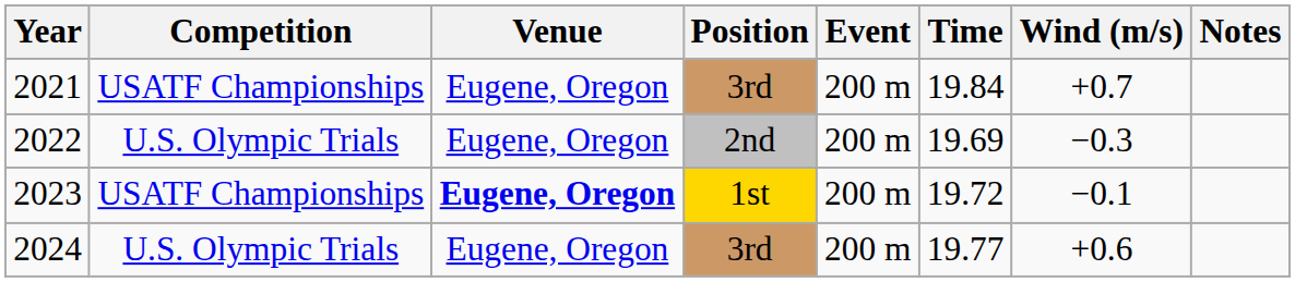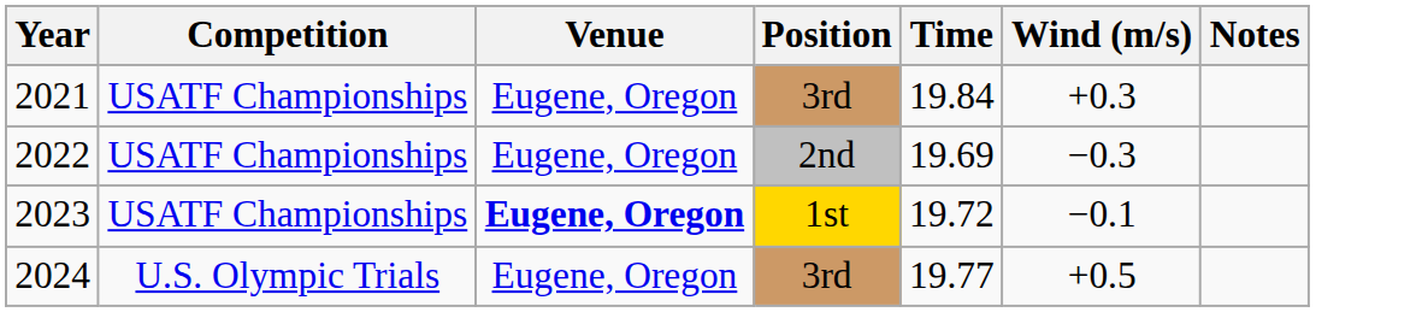 <table class="wikitable sortable" style=text-align:center>
 <tr>
 <th>Year</th>
 <th>Competition</th>
 <th>Venue</th>
 <th>Position</th>
-<th>Event</th>
 <th>Time</th>
 <th>Wind (m/s)</th>
 <th>Notes</th>
 </tr>
 <tr>
 <td>2021</td>
 <td><a href='#'>USATF Championships</a></td>
 <td><a href='#'>Eugene, Oregon</a></td>
 <td bgcolor=cc9966>3rd</td>
-<td>200 m</td>
 <td>19.84</td>
-<td>+0.7</td>
+<td>+0.3</td>
 <td></td>
 </tr>
 <tr>
 <td>2022</td>
-<td><a href='#'>U.S. Olympic Trials</a></td>
+<td><a href='#'>USATF Championships</a></td>
 <td><a href='#'>Eugene, Oregon</a></td>
 <td bgcolor=silver>2nd</td>
-<td>200 m</td>
 <td>19.69</td>
 <td>−0.3</td>
 <td></td>
 </tr>
 <tr>
 <td>2023</td>
 <td><a href='#'>USATF Championships</a></td>
 <td><strong><a href='#'>Eugene, Oregon</a></strong></td>
 <td bgcolor=gold>1st</td>
-<td>200 m</td>
 <td>19.72</td>
 <td>−0.1</td>
 <td></td>
 </tr>
 <tr>
 <td>2024</td>
 <td><a href='#'>U.S. Olympic Trials</a></td>
 <td><a href='#'>Eugene, Oregon</a></td>
 <td bgcolor=cc9966>3rd</td>
-<td>200 m</td>
 <td>19.77</td>
-<td>+0.6</td>
+<td>+0.5</td>
 <td></td>
 </tr>
 </table>
